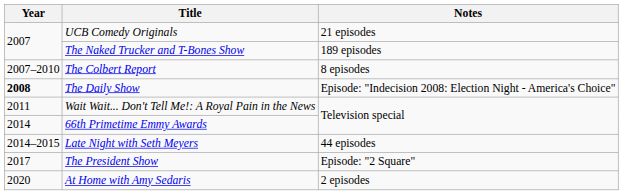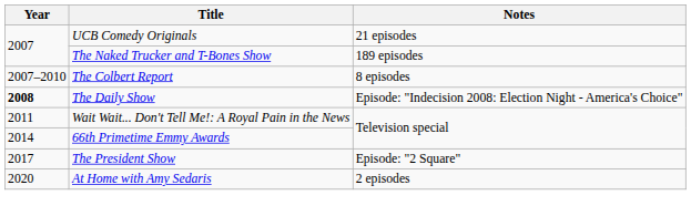 <table class="wikitable sortable">
 <tr>
 <th>Year</th>
 <th>Title</th>
 <th class="unsortable">Notes</th>
 </tr>
 <tr>
 <td rowspan="2">2007</td>
 <td><em>UCB Comedy Originals</em></td>
 <td>21 episodes</td>
 </tr>
 <tr>
 <td><em><a href='#'>The Naked Trucker and T-Bones Show</a></em></td>
 <td>189 episodes</td>
 </tr>
 <tr>
 <td>2007–2010</td>
 <td><em><a href='#'>The Colbert Report</a></em></td>
 <td>8 episodes</td>
 </tr>
 <tr>
 <td><strong>2008</strong></td>
 <td><em><a href='#'>The Daily Show</a></em></td>
 <td>Episode: "Indecision 2008: Election Night - America's Choice"</td>
 </tr>
 <tr>
 <td>2011</td>
 <td><em>Wait Wait... Don't Tell Me!: A Royal Pain in the News</em></td>
 <td rowspan="2">Television special</td>
 </tr>
 <tr>
 <td>2014</td>
 <td><em><a href='#'>66th Primetime Emmy Awards</a></em></td>
 </tr>
 <tr>
-<td>2014–2015</td>
-<td><em><a href='#'>Late Night with Seth Meyers</a></em></td>
-<td>44 episodes</td>
-</tr>
-<tr>
 <td>2017</td>
 <td><em><a href='#'>The President Show</a></em></td>
 <td>Episode: "2 Square"</td>
 </tr>
 <tr>
 <td>2020</td>
 <td><em><a href='#'>At Home with Amy Sedaris</a></em></td>
 <td>2 episodes</td>
 </tr>
 </table>
